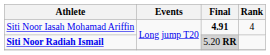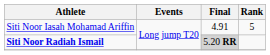 <table class=wikitable>
 <tr>
 <th>Athlete</th>
 <th>Events</th>
 <th>Final</th>
 <th>Rank</th>
 </tr>
 <tr>
 <td><a href='#'>Siti Noor Iasah Mohamad Ariffin</a></td>
 <td rowspan="2"><a href='#'>Long jump T20</a></td>
-<td align="center"><strong>4.91</strong></td>
-<td align="center">4</td>
+<td align="center">4.91</td>
+<td align="center">5</td>
 </tr>
 <tr>
 <td><strong><a href='#'>Siti Noor Radiah Ismail</a></strong></td>
 <td align="center" style="background: lightgrey;">5.20 <strong>RR</strong></td>
 <td align="center"></td>
 </tr>
 <tr>
 </tr>
 </table>
